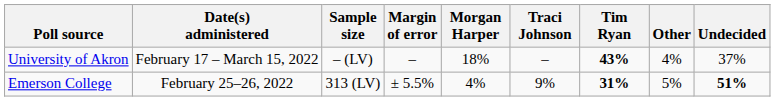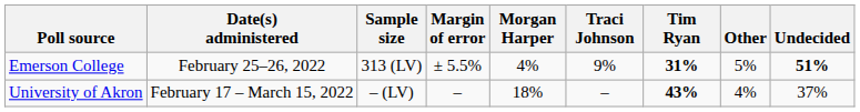 <table class="wikitable" style="font-size:90%;text-align:center;">
 <tr valign=bottom>
 <th>Poll source</th>
 <th>Date(s)<br>administered</th>
 <th>Sample<br>size</th>
 <th>Margin<br>of error</th>
 <th style="width:60px;">Morgan<br>Harper</th>
 <th style="width:60px;">Traci<br>Johnson</th>
 <th style="width:60px;">Tim<br>Ryan</th>
 <th>Other</th>
 <th>Undecided</th>
 </tr>
 <tr>
+<td style="text-align:left;"><a href='#'>Emerson College</a></td>
+<td>February 25–26, 2022</td>
+<td>313 (LV)</td>
+<td>± 5.5%</td>
+<td>4%</td>
+<td>9%</td>
+<td><strong>31%</strong></td>
+<td>5%</td>
+<td><strong>51%</strong></td>
+</tr>
+<tr>
 <td style="text-align:left;"><a href='#'>University of Akron</a></td>
 <td>February 17 – March 15, 2022</td>
 <td>– (LV)</td>
 <td>–</td>
 <td>18%</td>
 <td>–</td>
 <td><strong>43%</strong></td>
 <td>4%</td>
 <td>37%</td>
 </tr>
-<tr>
-<td style="text-align:left;"><a href='#'>Emerson College</a></td>
-<td>February 25–26, 2022</td>
-<td>313 (LV)</td>
-<td>± 5.5%</td>
-<td>4%</td>
-<td>9%</td>
-<td><strong>31%</strong></td>
-<td>5%</td>
-<td><strong>51%</strong></td>
-</tr>
 </table>
